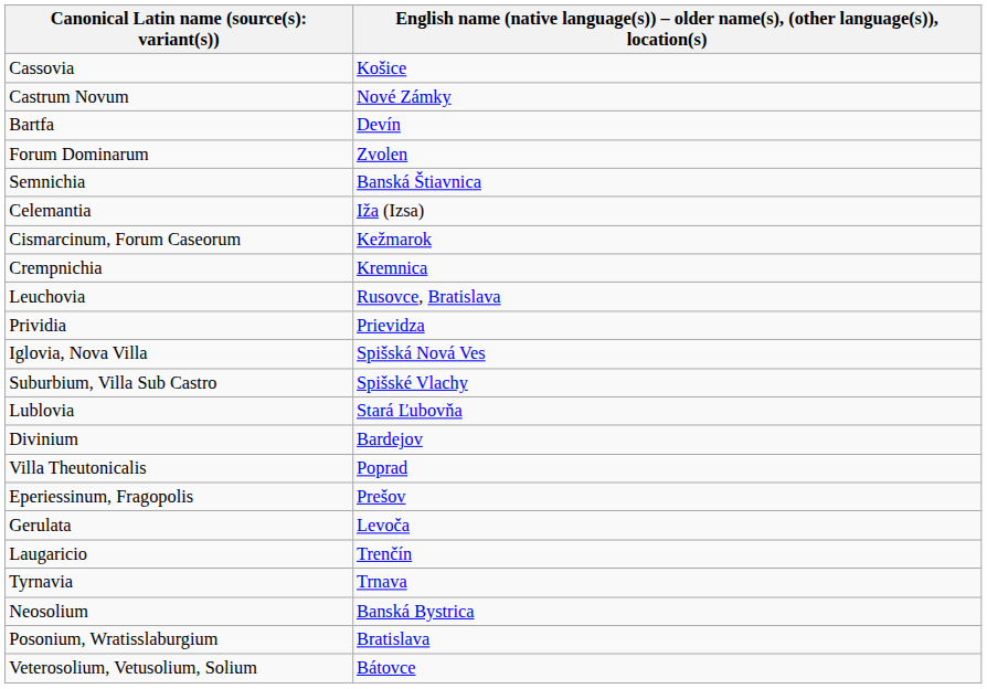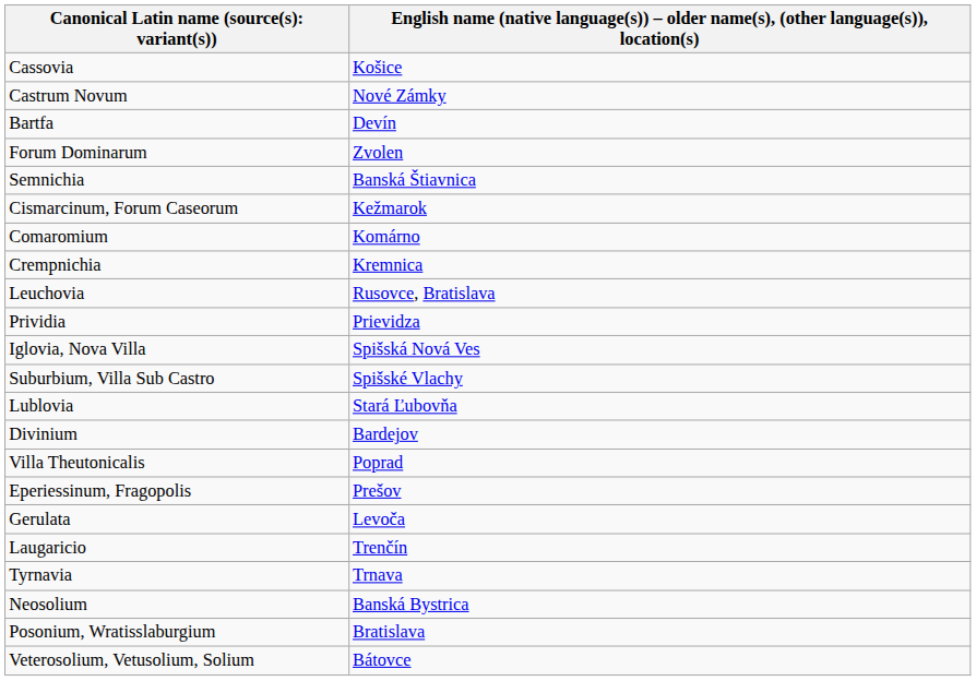 <table class="wikitable sortable">
 <tr>
 <th>Canonical Latin name (source(s): variant(s))</th>
 <th>English name (native language(s)) – older name(s), (other language(s)), location(s)</th>
 </tr>
 <tr>
 <td>Cassovia</td>
 <td><a href='#'>Košice</a></td>
 </tr>
 <tr>
 <td>Castrum Novum</td>
 <td><a href='#'>Nové Zámky</a></td>
 </tr>
 <tr>
 <td>Bartfa</td>
 <td><a href='#'>Devín</a></td>
 </tr>
 <tr>
 <td>Forum Dominarum</td>
 <td><a href='#'>Zvolen</a></td>
 </tr>
 <tr>
 <td>Semnichia</td>
 <td><a href='#'>Banská Štiavnica</a></td>
 </tr>
 <tr>
-<td>Celemantia</td>
-<td><a href='#'>Iža</a> (Izsa)</td>
+<td>Cismarcinum, Forum Caseorum</td>
+<td><a href='#'>Kežmarok</a></td>
 </tr>
 <tr>
-<td>Cismarcinum, Forum Caseorum</td>
-<td><a href='#'>Kežmarok</a></td>
+<td>Comaromium</td>
+<td><a href='#'>Komárno</a></td>
 </tr>
 <tr>
 <td>Crempnichia</td>
 <td><a href='#'>Kremnica</a></td>
 </tr>
 <tr>
 <td>Leuchovia</td>
 <td><a href='#'>Rusovce</a>, <a href='#'>Bratislava</a></td>
 </tr>
 <tr>
 <td>Prividia</td>
 <td><a href='#'>Prievidza</a></td>
 </tr>
 <tr>
 <td>Iglovia, Nova Villa</td>
 <td><a href='#'>Spišská Nová Ves</a></td>
 </tr>
 <tr>
 <td>Suburbium, Villa Sub Castro</td>
 <td><a href='#'>Spišské Vlachy</a></td>
 </tr>
 <tr>
 <td>Lublovia</td>
 <td><a href='#'>Stará Ľubovňa</a></td>
 </tr>
 <tr>
 <td>Divinium</td>
 <td><a href='#'>Bardejov</a></td>
 </tr>
 <tr>
 <td>Villa Theutonicalis</td>
 <td><a href='#'>Poprad</a></td>
 </tr>
 <tr>
 <td>Eperiessinum, Fragopolis</td>
 <td><a href='#'>Prešov</a></td>
 </tr>
 <tr>
 <td>Gerulata</td>
 <td><a href='#'>Levoča</a></td>
 </tr>
 <tr>
 <td>Laugaricio</td>
 <td><a href='#'>Trenčín</a></td>
 </tr>
 <tr>
 <td>Tyrnavia</td>
 <td><a href='#'>Trnava</a></td>
 </tr>
 <tr>
 <td>Neosolium</td>
 <td><a href='#'>Banská Bystrica</a></td>
 </tr>
 <tr>
 <td>Posonium, Wratisslaburgium</td>
 <td><a href='#'>Bratislava</a></td>
 </tr>
 <tr>
 <td>Veterosolium, Vetusolium, Solium</td>
 <td><a href='#'>Bátovce</a></td>
 </tr>
 </table>
